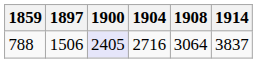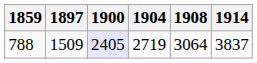 <table class="wikitable" border="1">
 <tr>
 <th>1859</th>
 <th>1897</th>
 <th>1900</th>
 <th>1904</th>
 <th>1908</th>
 <th>1914</th>
 </tr>
 <tr>
 <td>788</td>
-<td>1506</td>
+<td>1509</td>
 <td style="background: lavender;">2405</td>
-<td>2716</td>
+<td>2719</td>
 <td>3064</td>
 <td>3837</td>
 </tr>
 </table>
